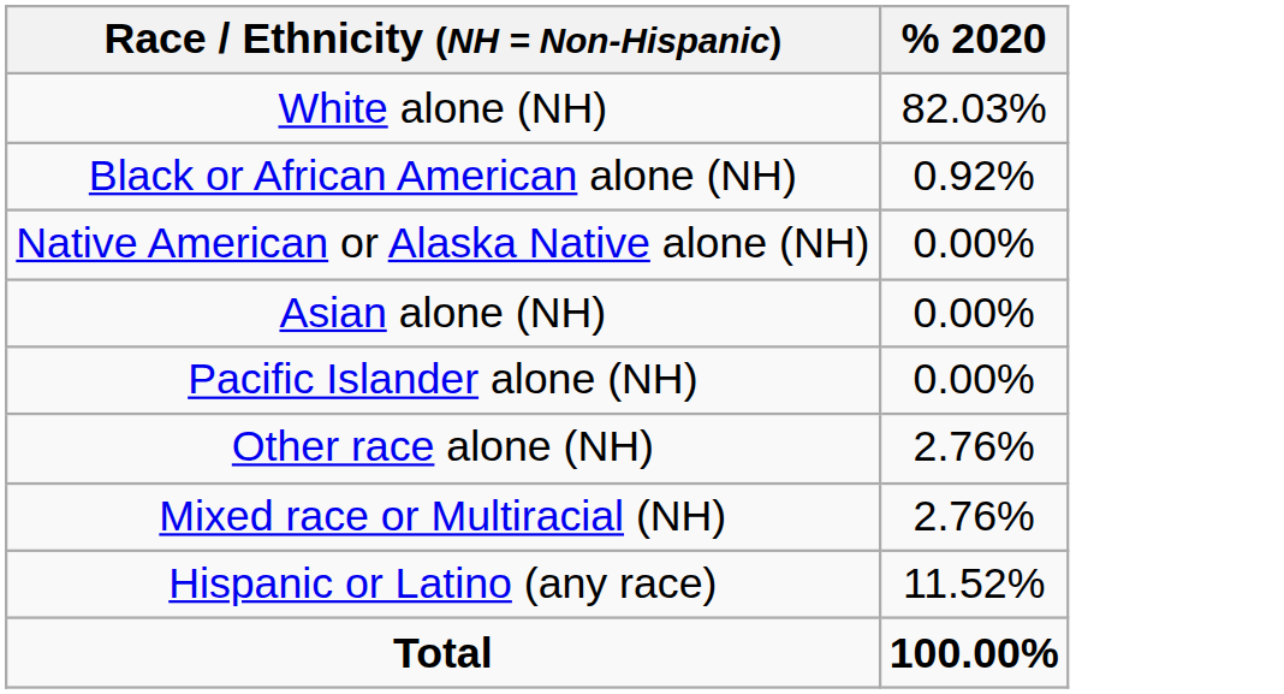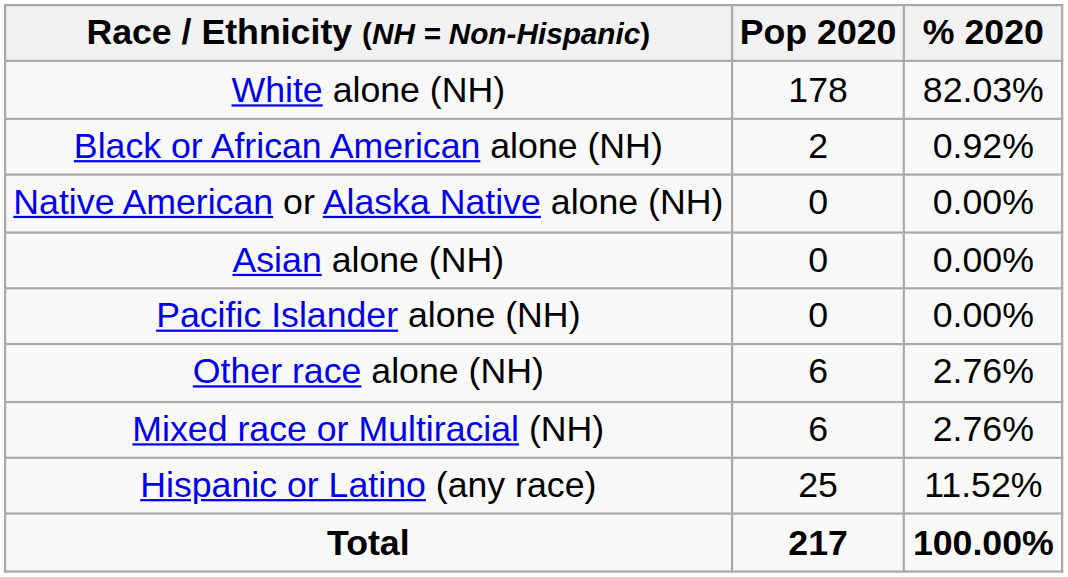 <table class="wikitable" style="text-align:center;">
 <tr>
 <th>Race / Ethnicity <small>(<em>NH = Non-Hispanic</em>)</small></th>
+<th>Pop 2020</th>
 <th>% 2020</th>
 </tr>
 <tr>
 <td><a href='#'>White</a> alone (NH)</td>
+<td>178</td>
 <td>82.03%</td>
 </tr>
 <tr>
 <td><a href='#'>Black or African American</a> alone (NH)</td>
+<td>2</td>
 <td>0.92%</td>
 </tr>
 <tr>
 <td><a href='#'>Native American</a> or <a href='#'>Alaska Native</a> alone (NH)</td>
+<td>0</td>
 <td>0.00%</td>
 </tr>
 <tr>
 <td><a href='#'>Asian</a> alone (NH)</td>
+<td>0</td>
 <td>0.00%</td>
 </tr>
 <tr>
 <td><a href='#'>Pacific Islander</a> alone (NH)</td>
+<td>0</td>
 <td>0.00%</td>
 </tr>
 <tr>
 <td><a href='#'>Other race</a> alone (NH)</td>
+<td>6</td>
 <td>2.76%</td>
 </tr>
 <tr>
 <td><a href='#'>Mixed race or Multiracial</a> (NH)</td>
+<td>6</td>
 <td>2.76%</td>
 </tr>
 <tr>
 <td><a href='#'>Hispanic or Latino</a> (any race)</td>
+<td>25</td>
 <td>11.52%</td>
 </tr>
 <tr>
 <td><strong>Total</strong></td>
+<td><strong>217</strong></td>
 <td><strong>100.00%</strong></td>
 </tr>
 </table>
